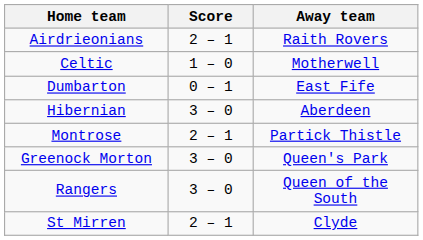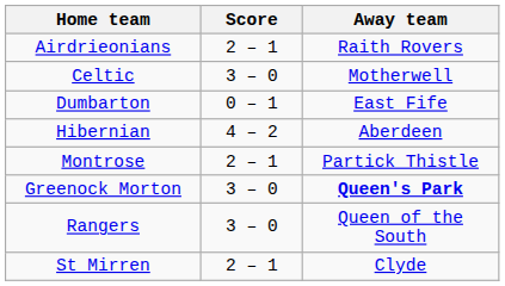 <table class="wikitable" style="text-align: center">
 <tr>
 <th width=140>Home team</th>
 <th width=70>Score</th>
 <th width=140>Away team</th>
 </tr>
 <tr>
 <td><a href='#'>Airdrieonians</a></td>
 <td>2 – 1</td>
 <td><a href='#'>Raith Rovers</a></td>
 </tr>
 <tr>
 <td><a href='#'>Celtic</a></td>
-<td>1 – 0</td>
+<td>3 – 0</td>
 <td><a href='#'>Motherwell</a></td>
 </tr>
 <tr>
 <td><a href='#'>Dumbarton</a></td>
 <td>0 – 1</td>
 <td><a href='#'>East Fife</a></td>
 </tr>
 <tr>
 <td><a href='#'>Hibernian</a></td>
-<td>3 – 0</td>
+<td>4 – 2</td>
 <td><a href='#'>Aberdeen</a></td>
 </tr>
 <tr>
 <td><a href='#'>Montrose</a></td>
 <td>2 – 1</td>
 <td><a href='#'>Partick Thistle</a></td>
 </tr>
 <tr>
 <td><a href='#'>Greenock Morton</a></td>
 <td>3 – 0</td>
-<td><a href='#'>Queen's Park</a></td>
+<td><strong><a href='#'>Queen's Park</a></strong></td>
 </tr>
 <tr>
 <td><a href='#'>Rangers</a></td>
 <td>3 – 0</td>
 <td><a href='#'>Queen of the South</a></td>
 </tr>
 <tr>
 <td><a href='#'>St Mirren</a></td>
 <td>2 – 1</td>
 <td><a href='#'>Clyde</a></td>
 </tr>
 </table>
